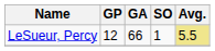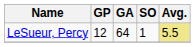 <table class="wikitable">
 <tr>
 <th>Name</th>
 <th>GP</th>
 <th>GA</th>
 <th>SO</th>
 <th>Avg.</th>
 </tr>
 <tr>
 <td><a href='#'>LeSueur, Percy</a></td>
 <td>12</td>
-<td>66</td>
+<td>64</td>
 <td>1</td>
 <td style="background: khaki;">5.5</td>
 </tr>
 <tr>
 </tr>
 </table>
